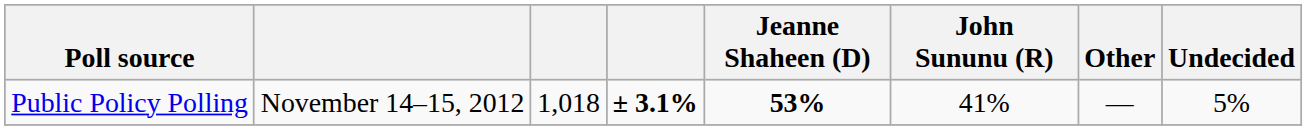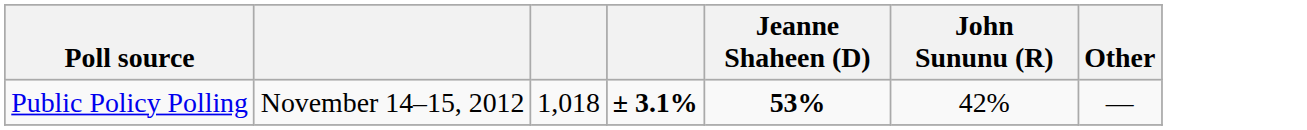 <table class="wikitable" style="text-align:center">
 <tr valign= bottom>
 <th>Poll source</th>
 <th></th>
 <th></th>
 <th></th>
 <th style="width:100px;">Jeanne<br>Shaheen (D)</th>
 <th style="width:100px;">John<br>Sununu (R)</th>
 <th>Other</th>
-<th>Undecided</th>
 </tr>
 <tr>
 <td align=left><a href='#'>Public Policy Polling</a></td>
 <td>November 14–15, 2012</td>
 <td>1,018</td>
 <td><strong>± 3.1%</strong></td>
 <td><strong>53%</strong></td>
-<td>41%</td>
+<td>42%</td>
 <td>—</td>
-<td>5%</td>
 </tr>
 </table>
